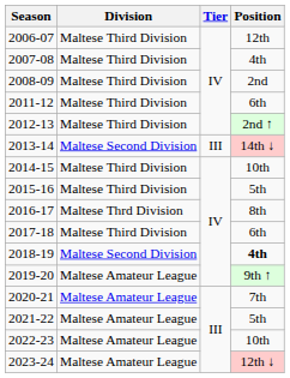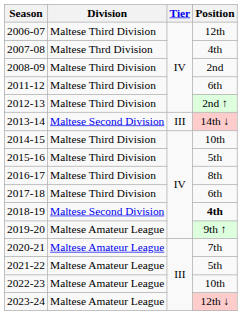 <table class="wikitable">
 <tr>
 <th>Season</th>
 <th>Division</th>
 <th><a href='#'>Tier</a></th>
 <th>Position</th>
 </tr>
 <tr align="center">
 <td>2006-07</td>
 <td align="left">Maltese Third Division</td>
 <td rowspan="5">IV</td>
 <td>12th</td>
 </tr>
 <tr align="center">
 <td>2007-08</td>
-<td align="left">Maltese Third Division</td>
+<td align="left">Maltese Thrd Division</td>
 <td>4th</td>
 </tr>
 <tr align="center">
 <td>2008-09</td>
 <td align="left">Maltese Third Division</td>
 <td>2nd</td>
 </tr>
 <tr align="center">
 <td>2011-12</td>
 <td align="left">Maltese Third Division</td>
 <td>6th</td>
 </tr>
 <tr align="center">
 <td>2012-13</td>
 <td align="left">Maltese Third Division</td>
 <td bgcolor="ddffdd">2nd ↑</td>
 </tr>
 <tr align="center">
 <td>2013-14</td>
 <td align="left"><a href='#'>Maltese Second Division</a></td>
 <td>III</td>
 <td bgcolor="ffcccc">14th ↓</td>
 </tr>
 <tr align="center">
 <td>2014-15</td>
 <td align="left">Maltese Third Division</td>
 <td rowspan="6">IV</td>
 <td>10th</td>
 </tr>
 <tr align="center">
 <td>2015-16</td>
 <td align="left">Maltese Third Division</td>
 <td>5th</td>
 </tr>
 <tr align="center">
 <td>2016-17</td>
-<td align="left">Maltese Thrd Division</td>
+<td align="left">Maltese Third Division</td>
 <td>8th</td>
 </tr>
 <tr align="center">
 <td>2017-18</td>
 <td align="left">Maltese Third Division</td>
 <td>6th</td>
 </tr>
 <tr align="center">
 <td>2018-19</td>
 <td align="left"><a href='#'>Maltese Second Division</a></td>
 <td><strong>4th</strong></td>
 </tr>
 <tr align="center">
 <td>2019-20</td>
 <td align="left">Maltese Amateur League</td>
 <td bgcolor="ddffdd">9th ↑</td>
 </tr>
 <tr align="center">
 <td>2020-21</td>
 <td align="left"><a href='#'>Maltese Amateur League</a></td>
 <td rowspan="4">III</td>
 <td>7th</td>
 </tr>
 <tr align="center">
 <td>2021-22</td>
 <td align="left">Maltese Amateur League</td>
 <td>5th</td>
 </tr>
 <tr align="center">
 <td>2022-23</td>
 <td align="left">Maltese Amateur League</td>
 <td>10th</td>
 </tr>
 <tr align="center">
 <td>2023-24</td>
 <td align="left">Maltese Amateur League</td>
 <td bgcolor="ffcccc">12th ↓</td>
 </tr>
 </table>
